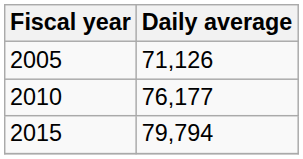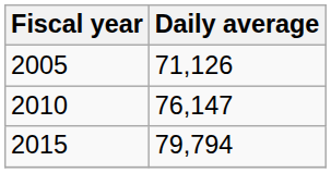 <table class="wikitable">
 <tr>
 <th>Fiscal year</th>
 <th>Daily average</th>
 </tr>
 <tr>
 <td>2005</td>
 <td>71,126</td>
 </tr>
 <tr>
 <td>2010</td>
-<td>76,177</td>
+<td>76,147</td>
 </tr>
 <tr>
 <td>2015</td>
 <td>79,794</td>
 </tr>
 <tr>
 </tr>
 </table>
